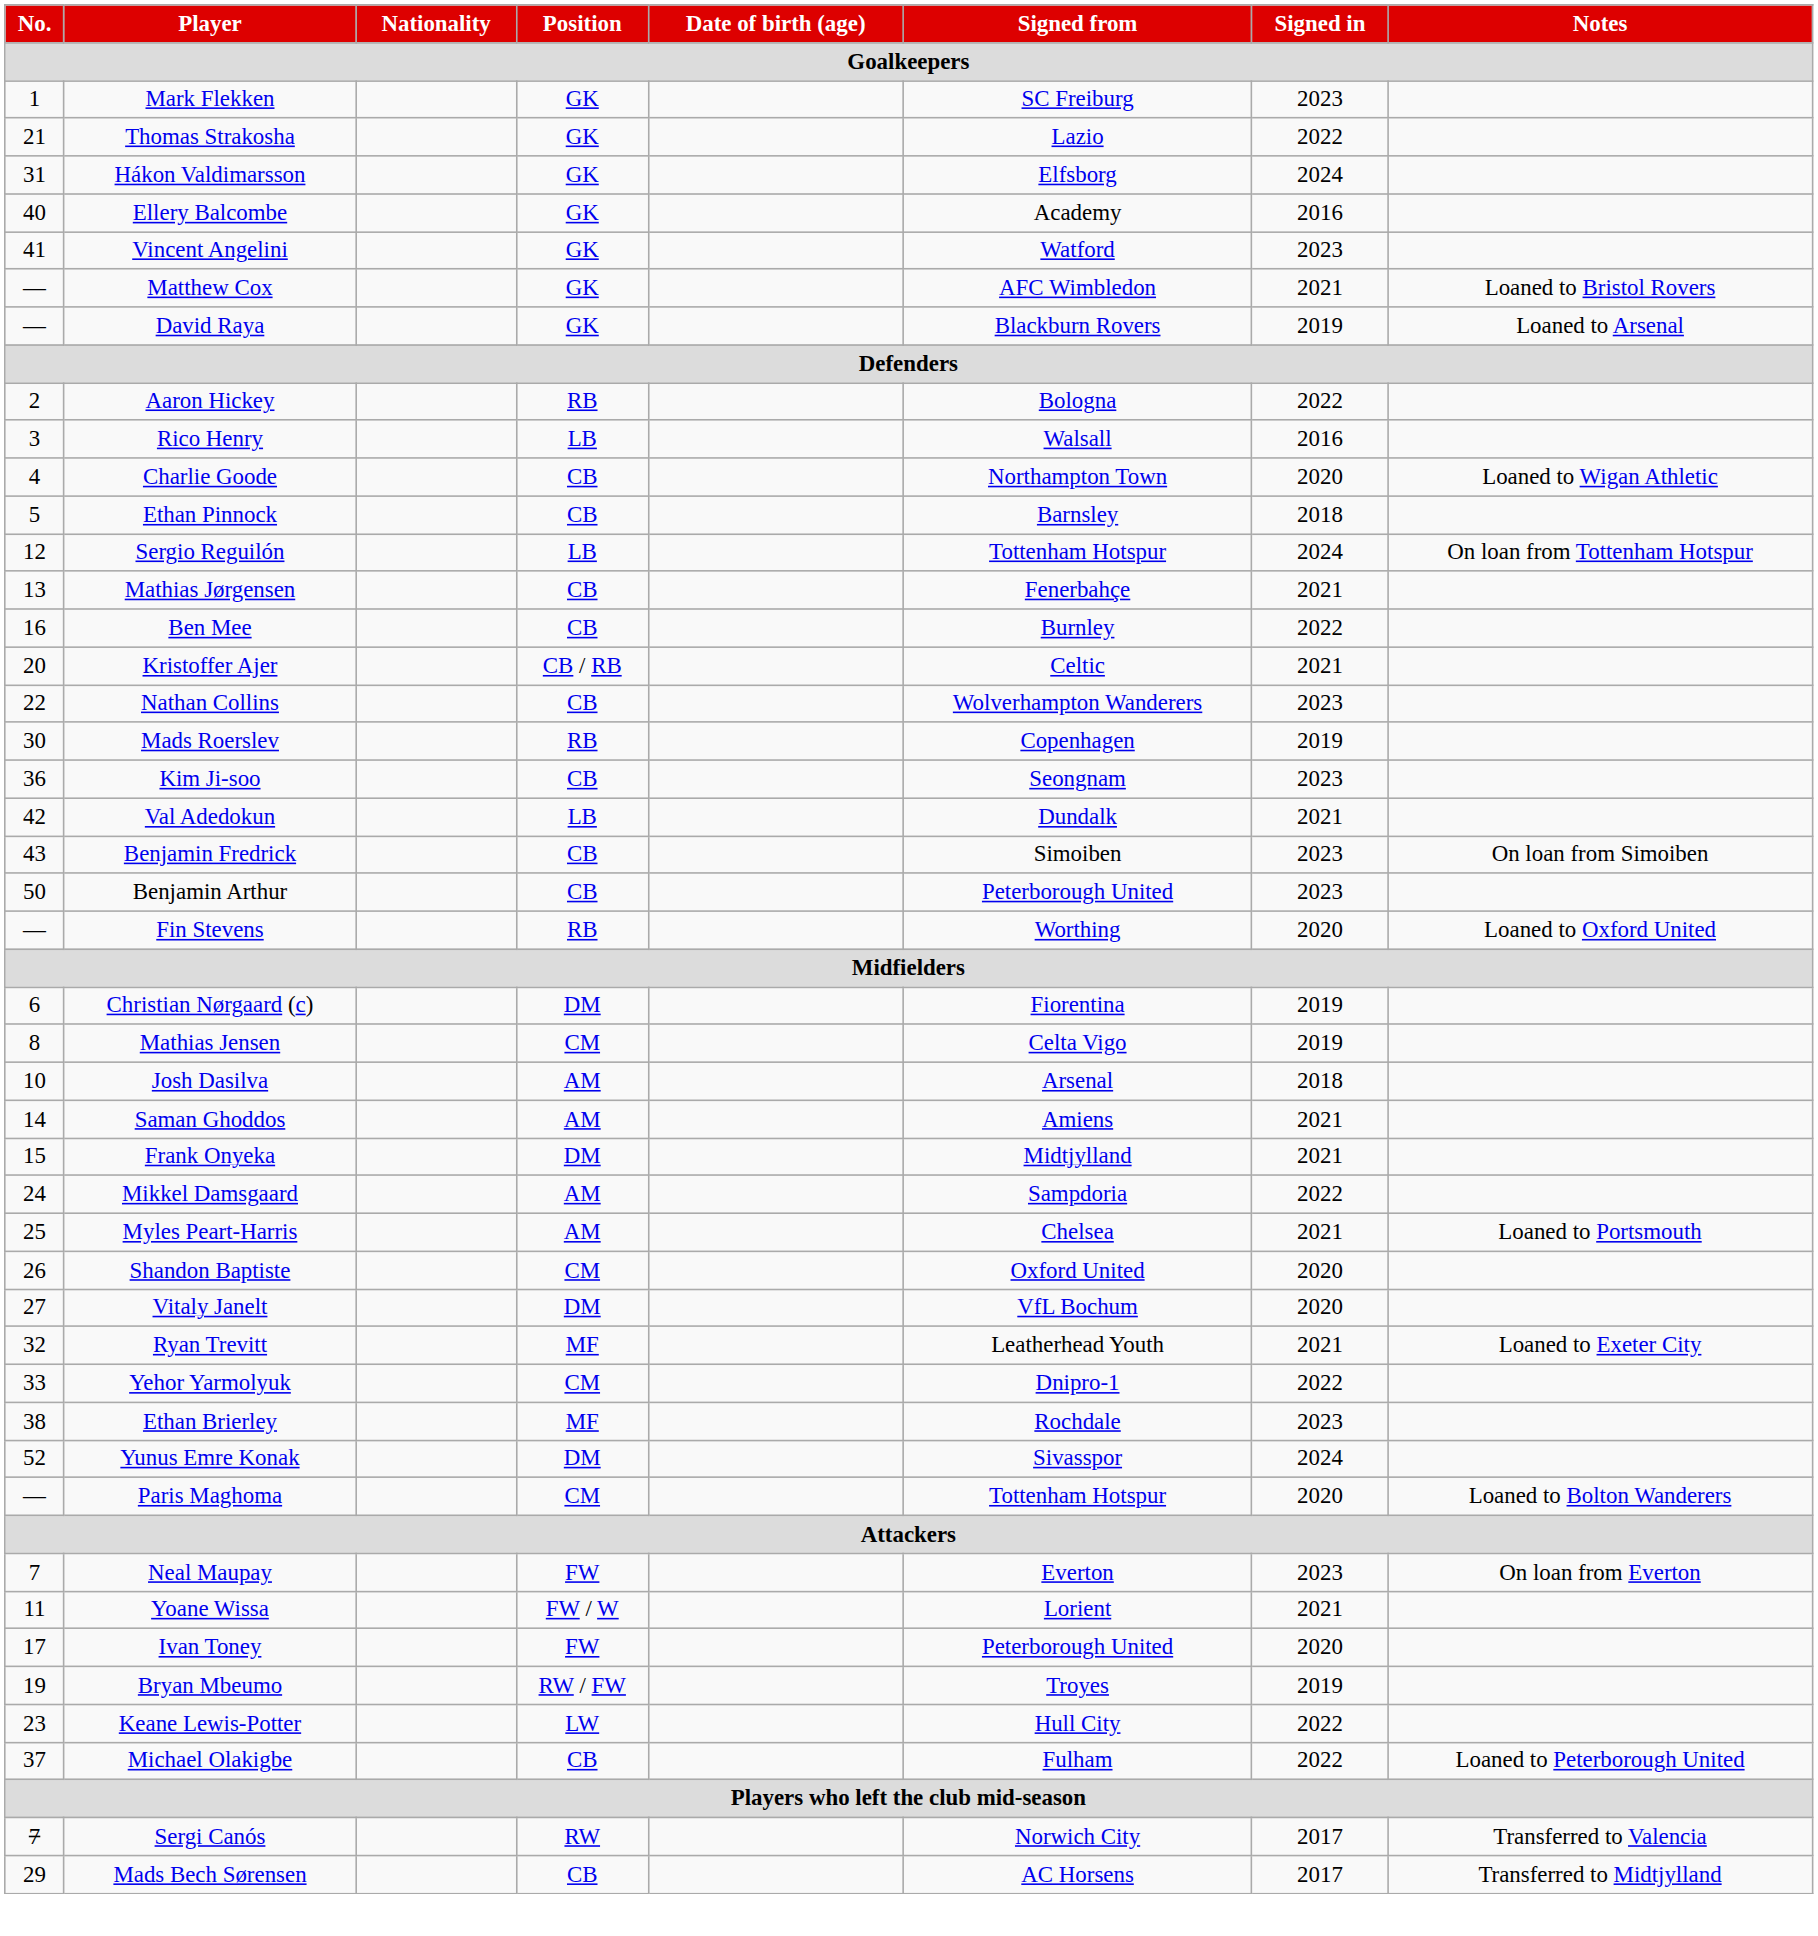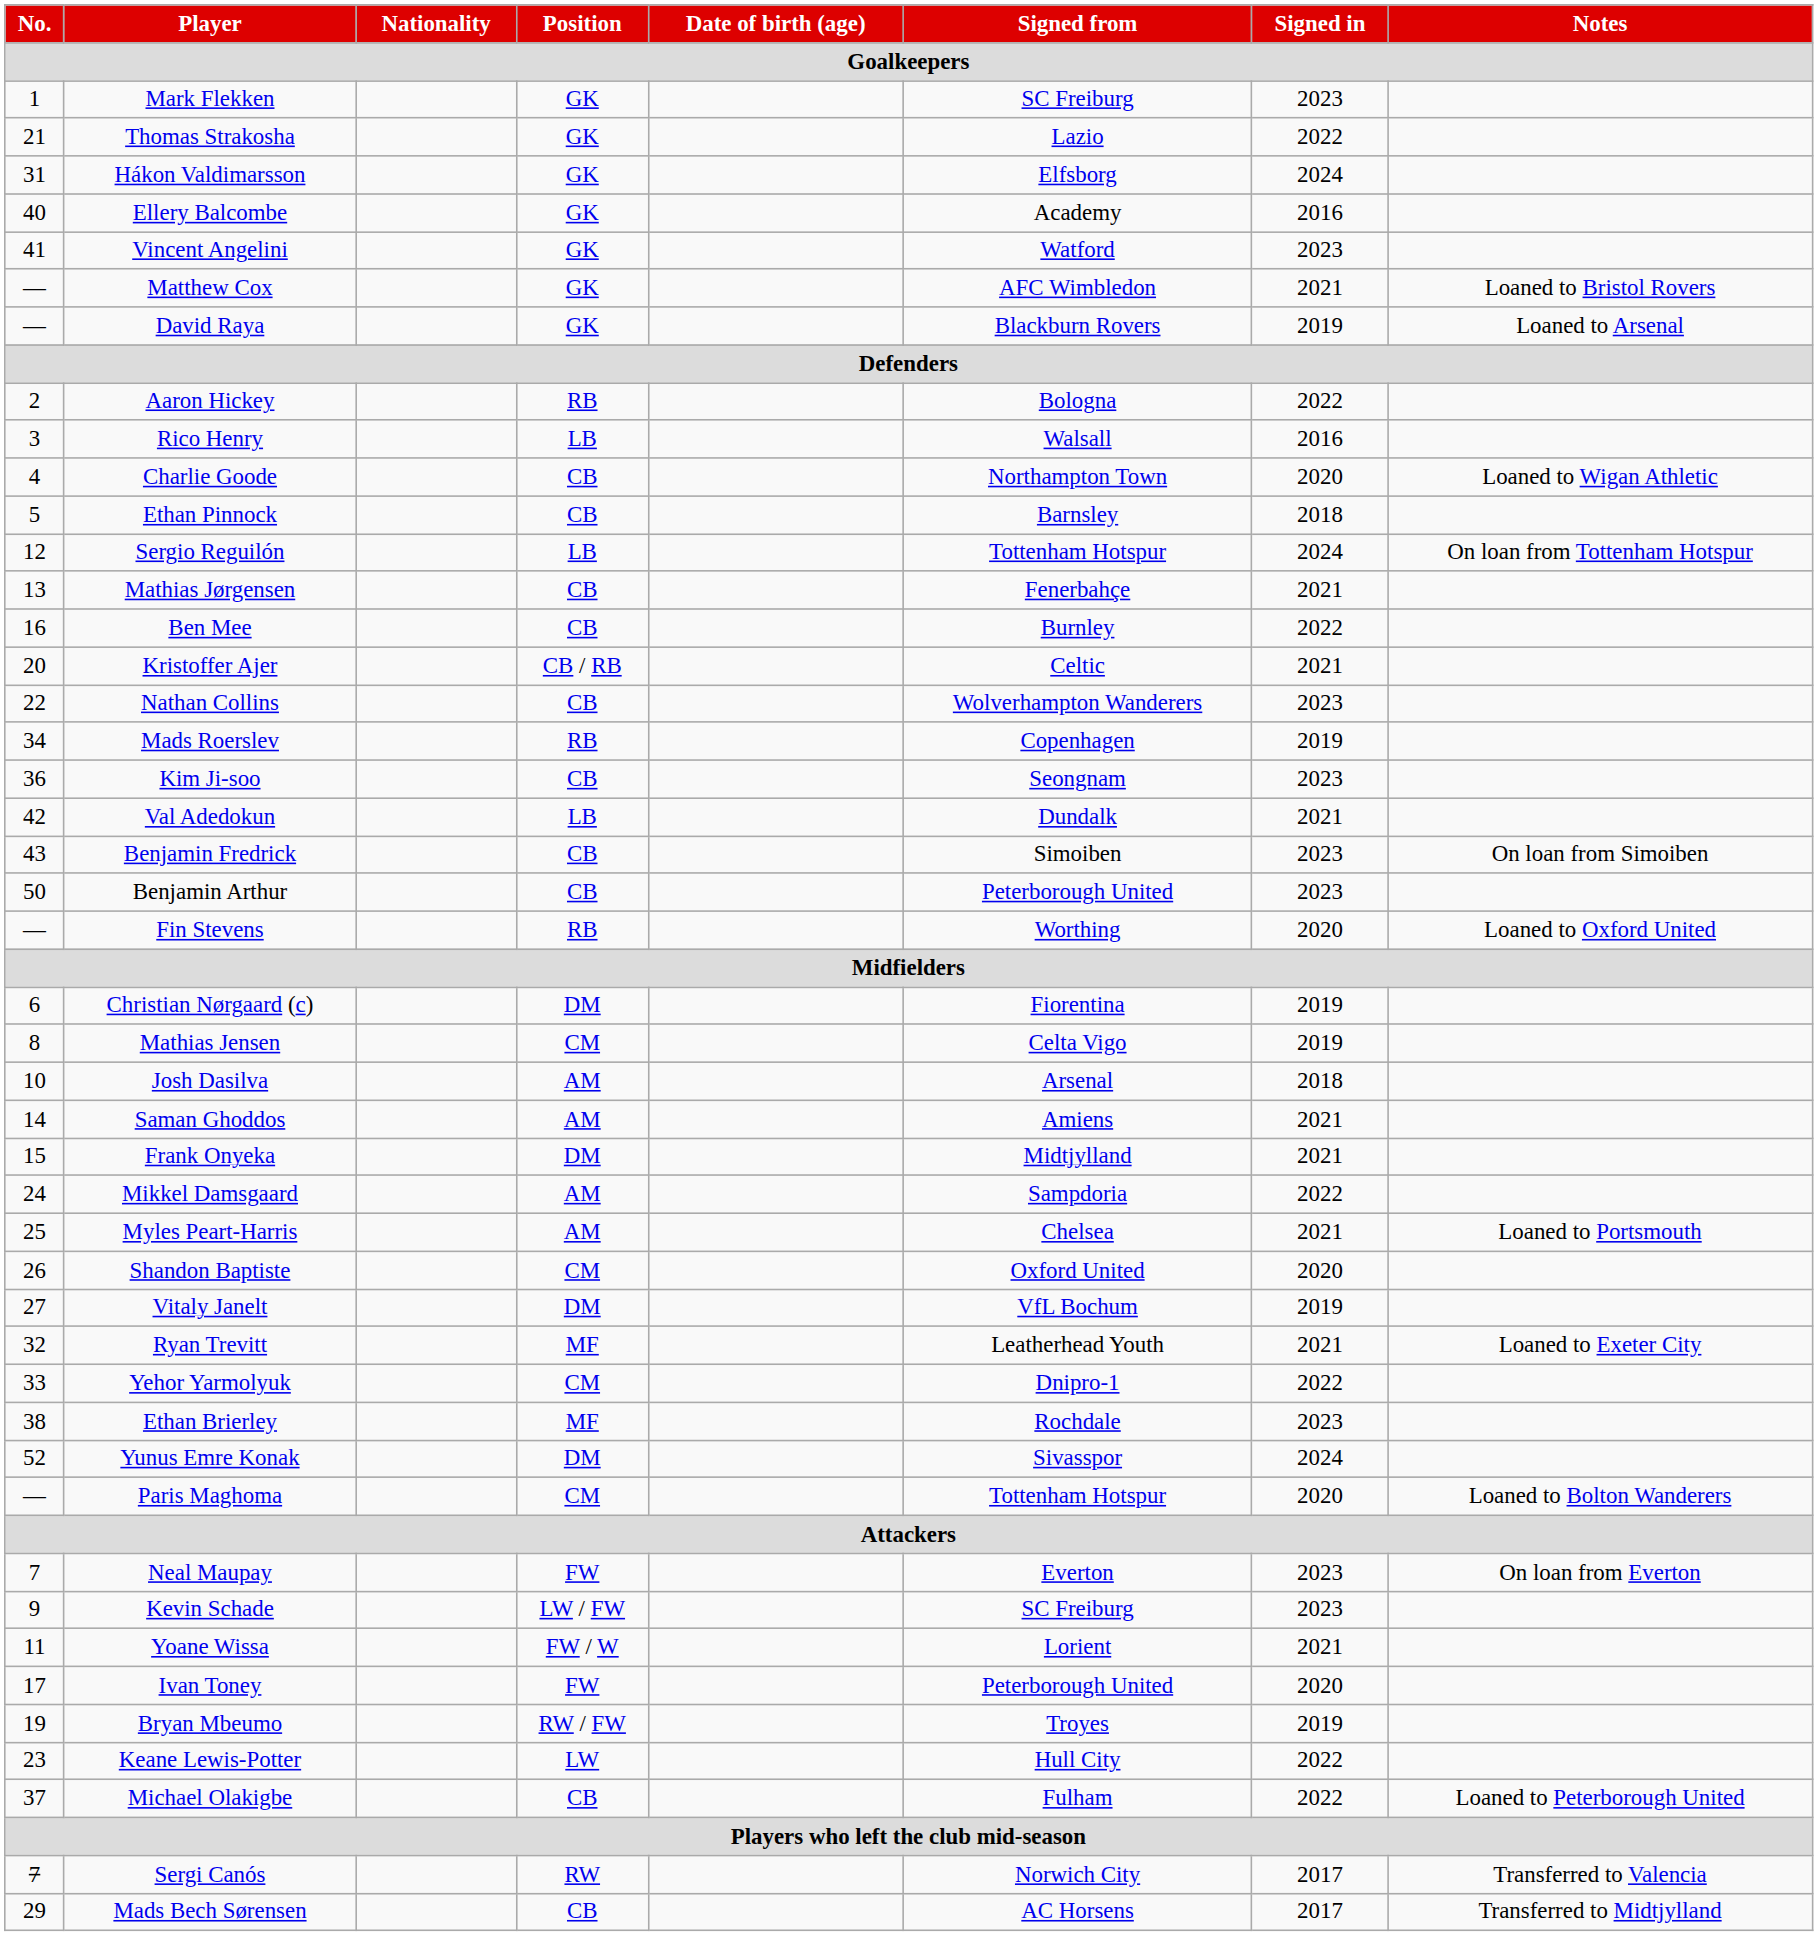 <table class="wikitable" style="text-align:center; font-size:90%; width:90%;">
 <tr>
 <th style="background:#d00; color:white;">No.</th>
 <th style="background:#d00; color:white;">Player</th>
 <th style="background:#d00; color:white;">Nationality</th>
 <th style="background:#d00; color:white;">Position</th>
 <th style="background:#d00; color:white;">Date of birth (age)</th>
 <th style="background:#d00; color:white;">Signed from</th>
 <th style="background:#d00; color:white;">Signed in</th>
 <th style="background:#d00; color:white;">Notes</th>
 </tr>
 <tr>
 <th colspan="8" scope="row" style="background:#dcdcdc;">Goalkeepers</th>
 </tr>
 <tr>
 <td>1</td>
 <td><a href='#'>Mark Flekken</a></td>
 <td></td>
 <td><a href='#'>GK</a></td>
 <td></td>
 <td><a href='#'>SC Freiburg</a></td>
 <td>2023</td>
 <td></td>
 </tr>
 <tr>
 <td>21</td>
 <td><a href='#'>Thomas Strakosha</a></td>
 <td></td>
 <td><a href='#'>GK</a></td>
 <td></td>
 <td><a href='#'>Lazio</a></td>
 <td>2022</td>
 <td></td>
 </tr>
 <tr>
 <td>31</td>
 <td><a href='#'>Hákon Valdimarsson</a></td>
 <td></td>
 <td><a href='#'>GK</a></td>
 <td></td>
 <td><a href='#'>Elfsborg</a></td>
 <td>2024</td>
 <td></td>
 </tr>
 <tr>
 <td>40</td>
 <td><a href='#'>Ellery Balcombe</a></td>
 <td></td>
 <td><a href='#'>GK</a></td>
 <td></td>
 <td>Academy</td>
 <td>2016</td>
 <td></td>
 </tr>
 <tr>
 <td>41</td>
 <td><a href='#'>Vincent Angelini</a></td>
 <td></td>
 <td><a href='#'>GK</a></td>
 <td></td>
 <td><a href='#'>Watford</a></td>
 <td>2023</td>
 <td></td>
 </tr>
 <tr>
 <td>—</td>
 <td><a href='#'>Matthew Cox</a></td>
 <td></td>
 <td><a href='#'>GK</a></td>
 <td></td>
 <td><a href='#'>AFC Wimbledon</a></td>
 <td>2021</td>
 <td>Loaned to <a href='#'>Bristol Rovers</a></td>
 </tr>
 <tr>
 <td>―</td>
 <td><a href='#'>David Raya</a></td>
 <td></td>
 <td><a href='#'>GK</a></td>
 <td></td>
 <td><a href='#'>Blackburn Rovers</a></td>
 <td>2019</td>
 <td>Loaned to <a href='#'>Arsenal</a></td>
 </tr>
 <tr>
 <th colspan="8" scope="row" style="background:#dcdcdc;">Defenders</th>
 </tr>
 <tr>
 <td>2</td>
 <td><a href='#'>Aaron Hickey</a></td>
 <td></td>
 <td><a href='#'>RB</a></td>
 <td></td>
 <td><a href='#'>Bologna</a></td>
 <td>2022</td>
 <td></td>
 </tr>
 <tr>
 <td>3</td>
 <td><a href='#'>Rico Henry</a></td>
 <td></td>
 <td><a href='#'>LB</a></td>
 <td></td>
 <td><a href='#'>Walsall</a></td>
 <td>2016</td>
 <td></td>
 </tr>
 <tr>
 <td>4</td>
 <td><a href='#'>Charlie Goode</a></td>
 <td></td>
 <td><a href='#'>CB</a></td>
 <td></td>
 <td><a href='#'>Northampton Town</a></td>
 <td>2020</td>
 <td>Loaned to <a href='#'>Wigan Athletic</a></td>
 </tr>
 <tr>
 <td>5</td>
 <td><a href='#'>Ethan Pinnock</a></td>
 <td></td>
 <td><a href='#'>CB</a></td>
 <td></td>
 <td><a href='#'>Barnsley</a></td>
 <td>2018</td>
 <td></td>
 </tr>
 <tr>
 <td>12</td>
 <td><a href='#'>Sergio Reguilón</a></td>
 <td></td>
 <td><a href='#'>LB</a></td>
 <td></td>
 <td><a href='#'>Tottenham Hotspur</a></td>
 <td>2024</td>
 <td>On loan from <a href='#'>Tottenham Hotspur</a></td>
 </tr>
 <tr>
 <td>13</td>
 <td><a href='#'>Mathias Jørgensen</a></td>
 <td></td>
 <td><a href='#'>CB</a></td>
 <td></td>
 <td><a href='#'>Fenerbahçe</a></td>
 <td>2021</td>
 <td></td>
 </tr>
 <tr>
 <td>16</td>
 <td><a href='#'>Ben Mee</a></td>
 <td></td>
 <td><a href='#'>CB</a></td>
 <td></td>
 <td><a href='#'>Burnley</a></td>
 <td>2022</td>
 <td></td>
 </tr>
 <tr>
 <td>20</td>
 <td><a href='#'>Kristoffer Ajer</a></td>
 <td></td>
 <td><a href='#'>CB</a> / <a href='#'>RB</a></td>
 <td></td>
 <td><a href='#'>Celtic</a></td>
 <td>2021</td>
 <td></td>
 </tr>
 <tr>
 <td>22</td>
 <td><a href='#'>Nathan Collins</a></td>
 <td></td>
 <td><a href='#'>CB</a></td>
 <td></td>
 <td><a href='#'>Wolverhampton Wanderers</a></td>
 <td>2023</td>
 <td></td>
 </tr>
 <tr>
-<td>30</td>
+<td>34</td>
 <td><a href='#'>Mads Roerslev</a></td>
 <td></td>
 <td><a href='#'>RB</a></td>
 <td></td>
 <td><a href='#'>Copenhagen</a></td>
 <td>2019</td>
 <td></td>
 </tr>
 <tr>
 <td>36</td>
 <td><a href='#'>Kim Ji-soo</a></td>
 <td></td>
 <td><a href='#'>CB</a></td>
 <td></td>
 <td><a href='#'>Seongnam</a></td>
 <td>2023</td>
 <td></td>
 </tr>
 <tr>
 <td>42</td>
 <td><a href='#'>Val Adedokun</a></td>
 <td></td>
 <td><a href='#'>LB</a></td>
 <td></td>
 <td><a href='#'>Dundalk</a></td>
 <td>2021</td>
 <td></td>
 </tr>
 <tr>
 <td>43</td>
 <td><a href='#'>Benjamin Fredrick</a></td>
 <td></td>
 <td><a href='#'>CB</a></td>
 <td></td>
 <td>Simoiben</td>
 <td>2023</td>
 <td>On loan from Simoiben</td>
 </tr>
 <tr>
 <td>50</td>
 <td>Benjamin Arthur</td>
 <td></td>
 <td><a href='#'>CB</a></td>
 <td></td>
 <td><a href='#'>Peterborough United</a></td>
 <td>2023</td>
 <td></td>
 </tr>
 <tr>
 <td>―</td>
 <td><a href='#'>Fin Stevens</a></td>
 <td></td>
 <td><a href='#'>RB</a></td>
 <td></td>
 <td><a href='#'>Worthing</a></td>
 <td>2020</td>
 <td>Loaned to <a href='#'>Oxford United</a></td>
 </tr>
 <tr>
 <th colspan="8" scope="row" style="background:#dcdcdc;">Midfielders</th>
 </tr>
 <tr>
 <td>6</td>
 <td><a href='#'>Christian Nørgaard</a> (<a href='#'>c</a>)</td>
 <td></td>
 <td><a href='#'>DM</a></td>
 <td></td>
 <td><a href='#'>Fiorentina</a></td>
 <td>2019</td>
 <td></td>
 </tr>
 <tr>
 <td>8</td>
 <td><a href='#'>Mathias Jensen</a></td>
 <td></td>
 <td><a href='#'>CM</a></td>
 <td></td>
 <td><a href='#'>Celta Vigo</a></td>
 <td>2019</td>
 <td></td>
 </tr>
 <tr>
 <td>10</td>
 <td><a href='#'>Josh Dasilva</a></td>
 <td></td>
 <td><a href='#'>AM</a></td>
 <td></td>
 <td><a href='#'>Arsenal</a></td>
 <td>2018</td>
 <td></td>
 </tr>
 <tr>
 <td>14</td>
 <td><a href='#'>Saman Ghoddos</a></td>
 <td></td>
 <td><a href='#'>AM</a></td>
 <td></td>
 <td><a href='#'>Amiens</a></td>
 <td>2021</td>
 <td></td>
 </tr>
 <tr>
 <td>15</td>
 <td><a href='#'>Frank Onyeka</a></td>
 <td></td>
 <td><a href='#'>DM</a></td>
 <td></td>
 <td><a href='#'>Midtjylland</a></td>
 <td>2021</td>
 <td></td>
 </tr>
 <tr>
 <td>24</td>
 <td><a href='#'>Mikkel Damsgaard</a></td>
 <td></td>
 <td><a href='#'>AM</a></td>
 <td></td>
 <td><a href='#'>Sampdoria</a></td>
 <td>2022</td>
 <td></td>
 </tr>
 <tr>
 <td>25</td>
 <td><a href='#'>Myles Peart-Harris</a></td>
 <td></td>
 <td><a href='#'>AM</a></td>
 <td></td>
 <td><a href='#'>Chelsea</a></td>
 <td>2021</td>
 <td>Loaned to <a href='#'>Portsmouth</a></td>
 </tr>
 <tr>
 <td>26</td>
 <td><a href='#'>Shandon Baptiste</a></td>
 <td></td>
 <td><a href='#'>CM</a></td>
 <td></td>
 <td><a href='#'>Oxford United</a></td>
 <td>2020</td>
 <td></td>
 </tr>
 <tr>
 <td>27</td>
 <td><a href='#'>Vitaly Janelt</a></td>
 <td></td>
 <td><a href='#'>DM</a></td>
 <td></td>
 <td><a href='#'>VfL Bochum</a></td>
-<td>2020</td>
+<td>2019</td>
 <td></td>
 </tr>
 <tr>
 <td>32</td>
 <td><a href='#'>Ryan Trevitt</a></td>
 <td></td>
 <td><a href='#'>MF</a></td>
 <td></td>
 <td>Leatherhead Youth</td>
 <td>2021</td>
 <td>Loaned to <a href='#'>Exeter City</a></td>
 </tr>
 <tr>
 <td>33</td>
 <td><a href='#'>Yehor Yarmolyuk</a></td>
 <td></td>
 <td><a href='#'>CM</a></td>
 <td></td>
 <td><a href='#'>Dnipro-1</a></td>
 <td>2022</td>
 <td></td>
 </tr>
 <tr>
 <td>38</td>
 <td><a href='#'>Ethan Brierley</a></td>
 <td></td>
 <td><a href='#'>MF</a></td>
 <td></td>
 <td><a href='#'>Rochdale</a></td>
 <td>2023</td>
 <td></td>
 </tr>
 <tr>
 <td>52</td>
 <td><a href='#'>Yunus Emre Konak</a></td>
 <td></td>
 <td><a href='#'>DM</a></td>
 <td></td>
 <td><a href='#'>Sivasspor</a></td>
 <td>2024</td>
 <td></td>
 </tr>
 <tr>
 <td>―</td>
 <td><a href='#'>Paris Maghoma</a></td>
 <td></td>
 <td><a href='#'>CM</a></td>
 <td></td>
 <td><a href='#'>Tottenham Hotspur</a></td>
 <td>2020</td>
 <td>Loaned to <a href='#'>Bolton Wanderers</a></td>
 </tr>
 <tr>
 <th colspan="8" scope="row" style="background:#dcdcdc;">Attackers</th>
 </tr>
 <tr>
 <td>7</td>
 <td><a href='#'>Neal Maupay</a></td>
 <td></td>
 <td><a href='#'>FW</a></td>
 <td></td>
 <td><a href='#'>Everton</a></td>
 <td>2023</td>
 <td>On loan from <a href='#'>Everton</a></td>
+</tr>
+<tr>
+<td>9</td>
+<td><a href='#'>Kevin Schade</a></td>
+<td></td>
+<td><a href='#'>LW</a> / <a href='#'>FW</a></td>
+<td></td>
+<td><a href='#'>SC Freiburg</a></td>
+<td>2023</td>
+<td></td>
 </tr>
 <tr>
 <td>11</td>
 <td><a href='#'>Yoane Wissa</a></td>
 <td></td>
 <td><a href='#'>FW</a> / <a href='#'>W</a></td>
 <td></td>
 <td><a href='#'>Lorient</a></td>
 <td>2021</td>
 <td></td>
 </tr>
 <tr>
 <td>17</td>
 <td><a href='#'>Ivan Toney</a></td>
 <td></td>
 <td><a href='#'>FW</a></td>
 <td></td>
 <td><a href='#'>Peterborough United</a></td>
 <td>2020</td>
 <td></td>
 </tr>
 <tr>
 <td>19</td>
 <td><a href='#'>Bryan Mbeumo</a></td>
 <td></td>
 <td><a href='#'>RW</a> / <a href='#'>FW</a></td>
 <td></td>
 <td><a href='#'>Troyes</a></td>
 <td>2019</td>
 <td></td>
 </tr>
 <tr>
 <td>23</td>
 <td><a href='#'>Keane Lewis-Potter</a></td>
 <td></td>
 <td><a href='#'>LW</a></td>
 <td></td>
 <td><a href='#'>Hull City</a></td>
 <td>2022</td>
 <td></td>
 </tr>
 <tr>
 <td>37</td>
 <td><a href='#'>Michael Olakigbe</a></td>
 <td></td>
 <td><a href='#'>CB</a></td>
 <td></td>
 <td><a href='#'>Fulham</a></td>
 <td>2022</td>
 <td>Loaned to <a href='#'>Peterborough United</a></td>
 </tr>
 <tr>
 <th colspan="8" scope="row" style="background:#dcdcdc;">Players who left the club mid-season</th>
 </tr>
 <tr>
 <td><s>7</s></td>
 <td><a href='#'>Sergi Canós</a></td>
 <td></td>
 <td><a href='#'>RW</a></td>
 <td></td>
 <td><a href='#'>Norwich City</a></td>
 <td>2017</td>
 <td>Transferred to <a href='#'>Valencia</a></td>
 </tr>
 <tr>
 <td>29</td>
 <td><a href='#'>Mads Bech Sørensen</a></td>
 <td></td>
 <td><a href='#'>CB</a></td>
 <td></td>
 <td><a href='#'>AC Horsens</a></td>
 <td>2017</td>
 <td>Transferred to <a href='#'>Midtjylland</a></td>
 </tr>
 </table>
